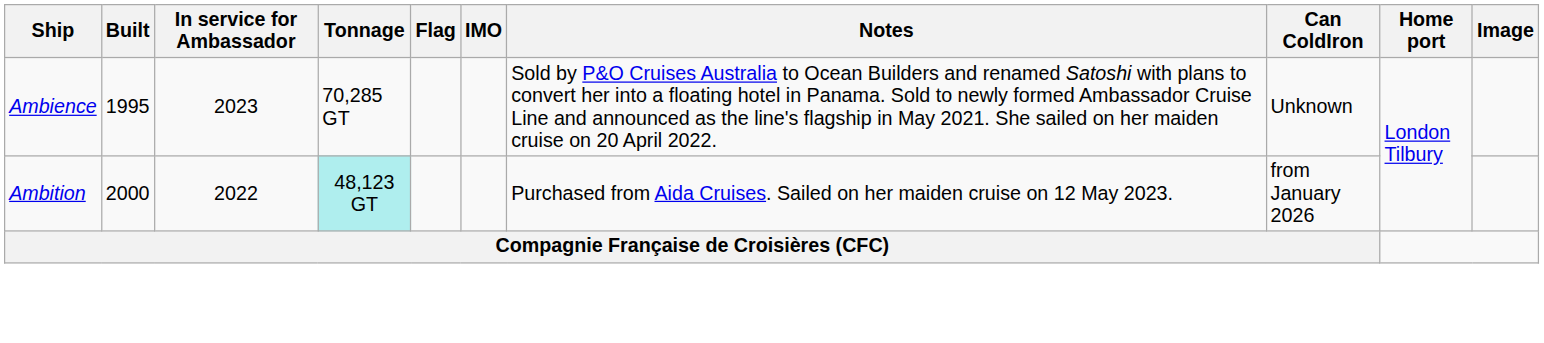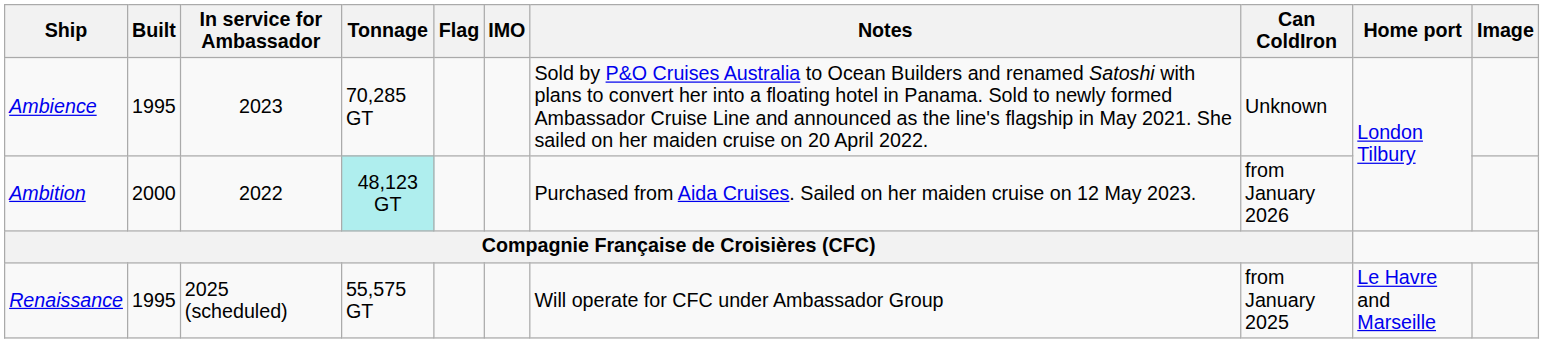 <table class="wikitable sortable">
 <tr>
 <th>Ship</th>
 <th>Built</th>
 <th>In service for Ambassador</th>
 <th>Tonnage</th>
 <th>Flag</th>
 <th>IMO</th>
 <th>Notes</th>
 <th>Can ColdIron</th>
 <th>Home port</th>
 <th>Image</th>
 </tr>
 <tr>
 <td><em><a href='#'>Ambience</a></em></td>
 <td style="text-align:Center;">1995</td>
 <td style="text-align:Center;">2023</td>
 <td>70,285 GT</td>
 <td style="text-align:Center;"></td>
 <td></td>
 <td>Sold by <a href='#'>P&O Cruises Australia</a> to Ocean Builders and renamed <em>Satoshi</em> with plans to convert her into a floating hotel in Panama. Sold to newly formed Ambassador Cruise Line and announced as the line's flagship in May 2021. She sailed on her maiden cruise on 20 April 2022.</td>
 <td>Unknown</td>
 <td rowspan="2"><a href='#'>London Tilbury</a></td>
 <td></td>
 </tr>
 <tr>
 <td><em><a href='#'>Ambition</a></em></td>
 <td style="text-align:Center;">2000</td>
 <td style="text-align:Center;">2022</td>
 <td style="background: paleturquoise; text-align:Center;">48,123 GT</td>
 <td style="text-align:Center;"></td>
 <td></td>
 <td>Purchased from <a href='#'>Aida Cruises</a>. Sailed on her maiden cruise on 12 May 2023.</td>
 <td>from January 2026</td>
 <td></td>
 </tr>
 <tr>
 <th colspan="8">Compagnie Française de Croisières (CFC)</th>
 </tr>
+<tr>
+<td><em><a href='#'>Renaissance</a></em></td>
+<td>1995</td>
+<td>2025      (scheduled)</td>
+<td>55,575 GT</td>
+<td></td>
+<td></td>
+<td>Will operate for CFC under Ambassador Group</td>
+<td>from January 2025</td>
+<td><a href='#'>Le Havre</a> and <a href='#'>Marseille</a></td>
+<td></td>
+</tr>
 </table>
